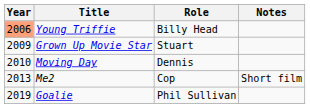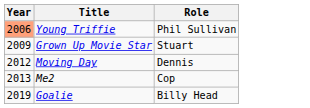 <table class="wikitable sortable">
 <tr>
 <th>Year</th>
 <th>Title</th>
 <th>Role</th>
-<th class="unsortable">Notes</th>
 </tr>
 <tr>
 <td style="background: lightsalmon;">2006</td>
 <td><em><a href='#'>Young Triffie</a></em></td>
-<td>Billy Head</td>
-<td></td>
+<td>Phil Sullivan</td>
 </tr>
 <tr>
 <td>2009</td>
 <td><em><a href='#'>Grown Up Movie Star</a></em></td>
 <td>Stuart</td>
-<td></td>
 </tr>
 <tr>
-<td>2010</td>
+<td>2012</td>
 <td><em><a href='#'>Moving Day</a></em></td>
 <td>Dennis</td>
-<td></td>
 </tr>
 <tr>
 <td>2013</td>
 <td><em>Me2</em></td>
 <td>Cop</td>
-<td>Short film</td>
 </tr>
 <tr>
 <td>2019</td>
 <td><em><a href='#'>Goalie</a></em></td>
-<td>Phil Sullivan</td>
-<td></td>
+<td>Billy Head</td>
 </tr>
 </table>
